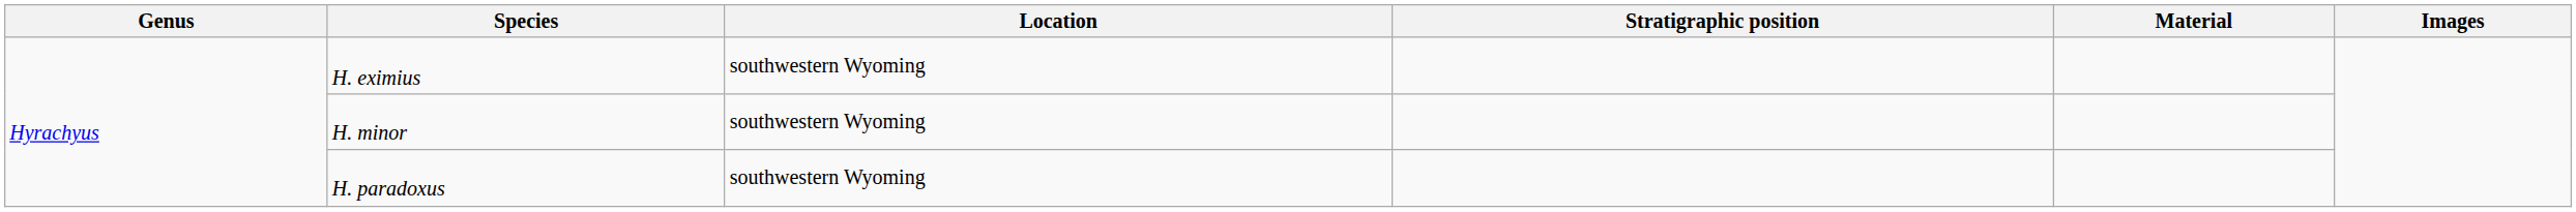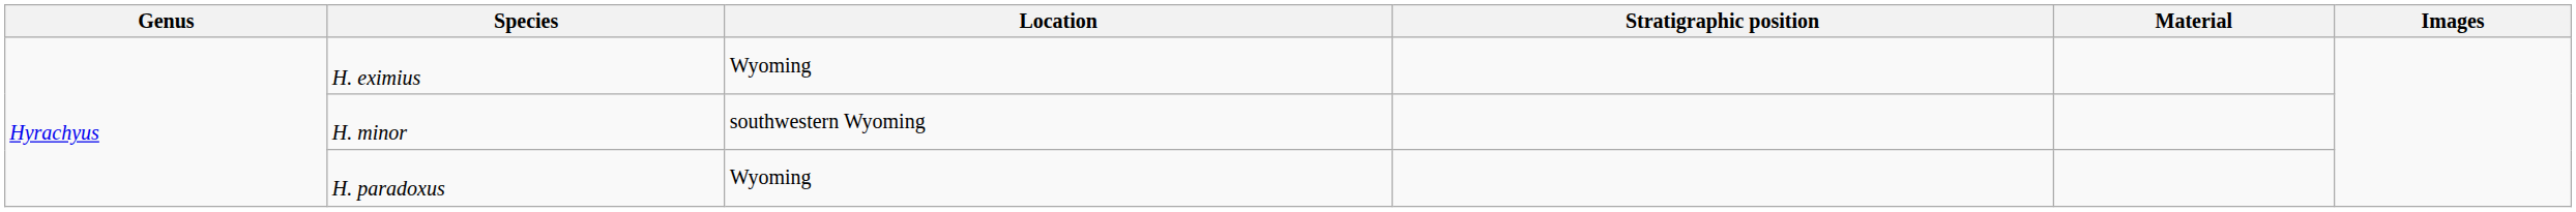 <table class="wikitable sortable"  style="margin:auto; width:100%;">
 <tr>
 <th>Genus</th>
 <th>Species</th>
 <th>Location</th>
 <th>Stratigraphic position</th>
 <th>Material</th>
 <th>Images</th>
 </tr>
 <tr>
 <td rowspan=3><br><em><a href='#'>Hyrachyus</a></em></td>
 <td><br><em>H. eximius</em></td>
-<td>southwestern Wyoming</td>
+<td>Wyoming</td>
 <td></td>
 <td></td>
 <td rowspan="3"></td>
 </tr>
 <tr>
 <td><br><em>H. minor</em></td>
 <td>southwestern Wyoming</td>
 <td></td>
 <td></td>
 </tr>
 <tr>
 <td><br><em>H. paradoxus</em></td>
-<td>southwestern Wyoming</td>
+<td>Wyoming</td>
 <td></td>
 <td></td>
 </tr>
 </table>
